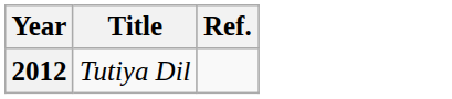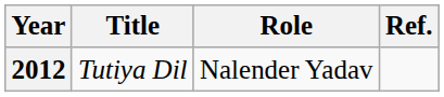 <table class="wikitable plainrowheaders sortable">
 <tr>
 <th scope="col">Year</th>
 <th scope="col">Title</th>
+<th scope="col">Role</th>
 <th scope="col" class="unsortable">Ref.</th>
 </tr>
 <tr>
 <th scope="row">2012</th>
 <td><em>Tutiya Dil</em></td>
+<td>Nalender Yadav</td>
 <td></td>
 </tr>
 </table>
